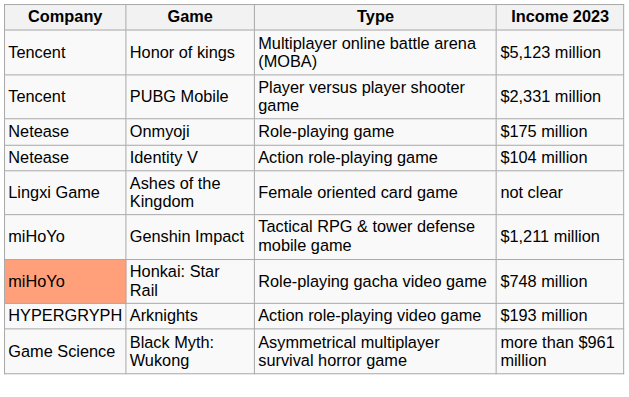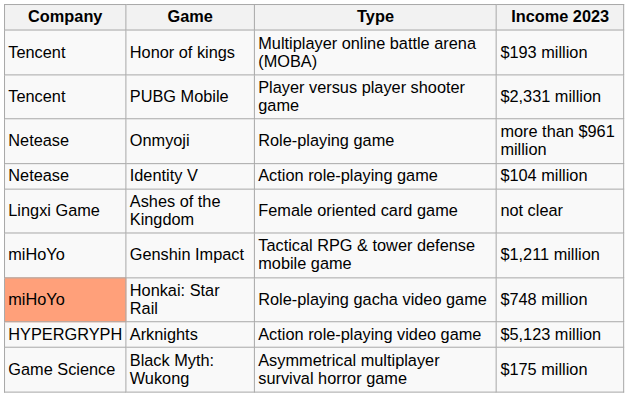 <table class="wikitable">
 <tr>
 <th>Company</th>
 <th>Game</th>
 <th>Type</th>
 <th>Income 2023</th>
 </tr>
 <tr>
 <td>Tencent</td>
 <td>Honor of kings</td>
 <td>Multiplayer online battle arena (MOBA)</td>
-<td>$5,123 million</td>
+<td>$193 million</td>
 </tr>
 <tr>
 <td>Tencent</td>
 <td>PUBG Mobile</td>
 <td>Player versus player shooter game</td>
 <td>$2,331 million</td>
 </tr>
 <tr>
 <td>Netease</td>
 <td>Onmyoji</td>
 <td>Role-playing game</td>
-<td>$175 million</td>
+<td>more than $961 million</td>
 </tr>
 <tr>
 <td>Netease</td>
 <td>Identity V</td>
 <td>Action role-playing game</td>
 <td>$104 million</td>
 </tr>
 <tr>
 <td>Lingxi Game</td>
 <td>Ashes of the Kingdom</td>
 <td>Female oriented card game</td>
 <td>not clear</td>
 </tr>
 <tr>
 <td>miHoYo</td>
 <td>Genshin Impact</td>
 <td>Tactical RPG & tower defense mobile game</td>
 <td>$1,211 million</td>
 </tr>
 <tr>
 <td style="background: lightsalmon;">miHoYo</td>
 <td>Honkai: Star Rail</td>
 <td>Role-playing gacha video game</td>
 <td>$748 million</td>
 </tr>
 <tr>
 <td>HYPERGRYPH</td>
 <td>Arknights</td>
 <td>Action role-playing video game</td>
-<td>$193 million</td>
+<td>$5,123 million</td>
 </tr>
 <tr>
 <td>Game Science</td>
 <td>Black Myth: Wukong</td>
 <td>Asymmetrical multiplayer survival horror game</td>
-<td>more than $961 million</td>
+<td>$175 million</td>
 </tr>
 </table>
